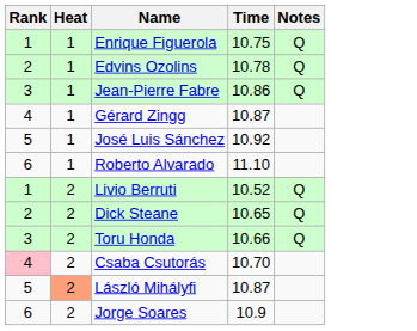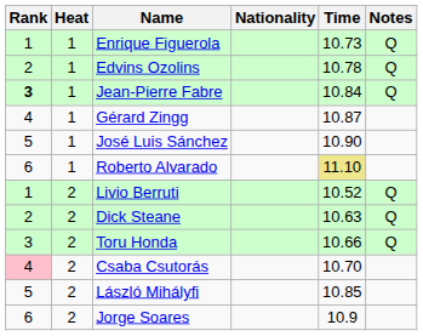 <table class="wikitable sortable" style="text-align:center">
 <tr>
 <th>Rank</th>
 <th>Heat</th>
 <th>Name</th>
+<th>Nationality</th>
 <th>Time</th>
 <th>Notes</th>
 </tr>
 <tr bgcolor=ccffcc>
 <td>1</td>
 <td>1</td>
 <td align=left><a href='#'>Enrique Figuerola</a></td>
-<td>10.75</td>
+<td align=left></td>
+<td>10.73</td>
 <td>Q</td>
 </tr>
 <tr bgcolor=ccffcc>
 <td>2</td>
 <td>1</td>
 <td align=left><a href='#'>Edvins Ozolins</a></td>
+<td align=left></td>
 <td>10.78</td>
 <td>Q</td>
 </tr>
 <tr bgcolor=ccffcc>
-<td>3</td>
+<td><strong>3</strong></td>
 <td>1</td>
 <td align=left><a href='#'>Jean-Pierre Fabre</a></td>
-<td>10.86</td>
+<td align=left></td>
+<td>10.84</td>
 <td>Q</td>
 </tr>
 <tr>
 <td>4</td>
 <td>1</td>
 <td align=left><a href='#'>Gérard Zingg</a></td>
+<td align=left></td>
 <td>10.87</td>
 <td></td>
 </tr>
 <tr>
 <td>5</td>
 <td>1</td>
 <td align=left><a href='#'>José Luis Sánchez</a></td>
-<td>10.92</td>
+<td align=left></td>
+<td>10.90</td>
 <td></td>
 </tr>
 <tr>
 <td>6</td>
 <td>1</td>
 <td align=left><a href='#'>Roberto Alvarado</a></td>
-<td>11.10</td>
+<td align=left></td>
+<td style="background: khaki;">11.10</td>
 <td></td>
 </tr>
 <tr bgcolor=ccffcc>
 <td>1</td>
 <td>2</td>
 <td align=left><a href='#'>Livio Berruti</a></td>
+<td align=left></td>
 <td>10.52</td>
 <td>Q</td>
 </tr>
 <tr bgcolor=ccffcc>
 <td>2</td>
 <td>2</td>
 <td align=left><a href='#'>Dick Steane</a></td>
-<td>10.65</td>
+<td align=left></td>
+<td>10.63</td>
 <td>Q</td>
 </tr>
 <tr bgcolor=ccffcc>
 <td>3</td>
 <td>2</td>
 <td align=left><a href='#'>Toru Honda</a></td>
+<td align=left></td>
 <td>10.66</td>
 <td>Q</td>
 </tr>
 <tr>
 <td style="background: pink;">4</td>
 <td>2</td>
 <td align=left><a href='#'>Csaba Csutorás</a></td>
+<td align=left></td>
 <td>10.70</td>
 <td></td>
 </tr>
 <tr>
 <td>5</td>
-<td style="background: lightsalmon;">2</td>
+<td>2</td>
 <td align=left><a href='#'>László Mihályfi</a></td>
-<td>10.87</td>
+<td align=left></td>
+<td>10.85</td>
 <td></td>
 </tr>
 <tr>
 <td>6</td>
 <td>2</td>
 <td align=left><a href='#'>Jorge Soares</a></td>
+<td align=left></td>
 <td>10.9</td>
 <td></td>
 </tr>
 </table>
